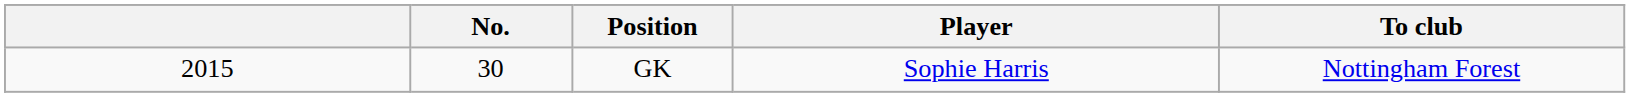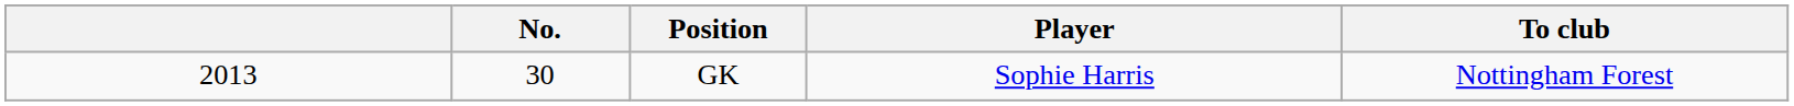 <table class="wikitable sortable" style="width:95%; text-align:center; font-size:85%; text-align:center;">
 <tr>
 <th width="25%"></th>
 <th width="10%">No.</th>
 <th width="10%">Position</th>
 <th>Player</th>
 <th width="25%">To club</th>
 </tr>
 <tr>
-<td>2015</td>
+<td>2013</td>
 <td>30</td>
 <td>GK</td>
 <td> <a href='#'>Sophie Harris</a></td>
 <td> <a href='#'>Nottingham Forest</a></td>
 </tr>
 </table>
